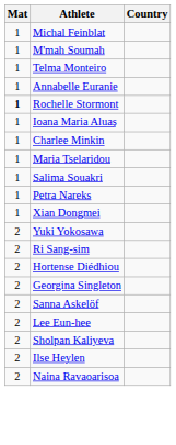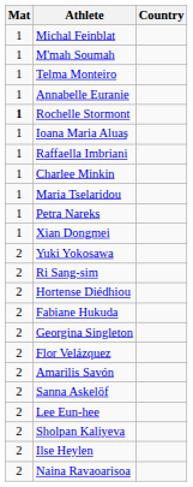 <table class="wikitable sortable" style="text-align:center">
 <tr>
 <th>Mat</th>
 <th>Athlete</th>
 <th>Country</th>
 </tr>
 <tr>
 <td>1</td>
 <td align="left"><a href='#'>Michal Feinblat</a></td>
 <td></td>
 </tr>
 <tr>
 <td>1</td>
 <td align="left"><a href='#'>M'mah Soumah</a></td>
 <td></td>
 </tr>
 <tr>
 <td>1</td>
 <td align="left"><a href='#'>Telma Monteiro</a></td>
 <td></td>
 </tr>
 <tr>
 <td>1</td>
 <td align="left"><a href='#'>Annabelle Euranie</a></td>
 <td></td>
 </tr>
 <tr>
 <td><strong>1</strong></td>
 <td align="left"><a href='#'>Rochelle Stormont</a></td>
 <td></td>
 </tr>
 <tr>
 <td>1</td>
 <td align="left"><a href='#'>Ioana Maria Aluaş</a></td>
 <td></td>
 </tr>
 <tr>
 <td>1</td>
+<td align="left"><a href='#'>Raffaella Imbriani</a></td>
+<td></td>
+</tr>
+<tr>
+<td>1</td>
 <td align="left"><a href='#'>Charlee Minkin</a></td>
 <td></td>
 </tr>
 <tr>
 <td>1</td>
 <td align="left"><a href='#'>Maria Tselaridou</a></td>
-<td></td>
-</tr>
-<tr>
-<td>1</td>
-<td align="left"><a href='#'>Salima Souakri</a></td>
 <td></td>
 </tr>
 <tr>
 <td>1</td>
 <td align="left"><a href='#'>Petra Nareks</a></td>
 <td></td>
 </tr>
 <tr>
 <td>1</td>
 <td align="left"><a href='#'>Xian Dongmei</a></td>
 <td></td>
 </tr>
 <tr>
 <td>2</td>
 <td align="left"><a href='#'>Yuki Yokosawa</a></td>
 <td></td>
 </tr>
 <tr>
 <td>2</td>
 <td align="left"><a href='#'>Ri Sang-sim</a></td>
 <td></td>
 </tr>
 <tr>
 <td>2</td>
 <td align="left"><a href='#'>Hortense Diédhiou</a></td>
 <td></td>
 </tr>
 <tr>
 <td>2</td>
+<td align="left"><a href='#'>Fabiane Hukuda</a></td>
+<td></td>
+</tr>
+<tr>
+<td>2</td>
 <td align="left"><a href='#'>Georgina Singleton</a></td>
+<td></td>
+</tr>
+<tr>
+<td>2</td>
+<td align="left"><a href='#'>Flor Velázquez</a></td>
+<td></td>
+</tr>
+<tr>
+<td>2</td>
+<td align="left"><a href='#'>Amarilis Savón</a></td>
 <td></td>
 </tr>
 <tr>
 <td>2</td>
 <td align="left"><a href='#'>Sanna Askelöf</a></td>
 <td></td>
 </tr>
 <tr>
 <td>2</td>
 <td align="left"><a href='#'>Lee Eun-hee</a></td>
 <td></td>
 </tr>
 <tr>
 <td>2</td>
 <td align="left"><a href='#'>Sholpan Kaliyeva</a></td>
 <td></td>
 </tr>
 <tr>
 <td>2</td>
 <td align="left"><a href='#'>Ilse Heylen</a></td>
 <td></td>
 </tr>
 <tr>
 <td>2</td>
 <td align="left"><a href='#'>Naina Ravaoarisoa</a></td>
 <td></td>
 </tr>
 </table>
